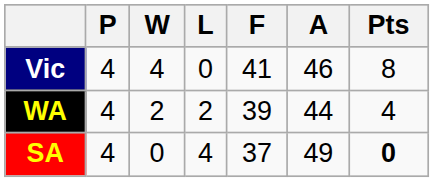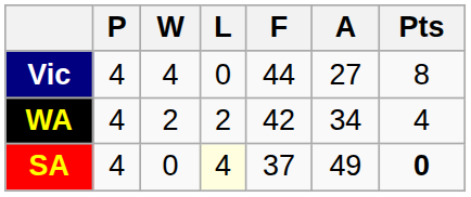 <table class=wikitable style="width:20%;12%;12%;12%;12%;12%;20%">
 <tr>
 <th></th>
 <th>P</th>
 <th>W</th>
 <th>L</th>
 <th>F</th>
 <th>A</th>
 <th>Pts</th>
 </tr>
 <tr>
 <th style="background:navy; color:white">Vic</th>
 <td align=center>4</td>
 <td align=center>4</td>
 <td align=center>0</td>
-<td align=center>41</td>
-<td align=center>46</td>
+<td align=center>44</td>
+<td align=center>27</td>
 <td align=center>8</td>
 </tr>
 <tr>
 <th style="background:black; color:yellow">WA</th>
 <td align=center>4</td>
 <td align=center>2</td>
 <td align=center>2</td>
-<td align=center>39</td>
-<td align=center>44</td>
+<td align=center>42</td>
+<td align=center>34</td>
 <td align=center>4</td>
 </tr>
 <tr>
 <th style="background:red; color:yellow">SA</th>
 <td align=center>4</td>
 <td align=center>0</td>
-<td align=center>4</td>
+<td align=center style="background: lightyellow;">4</td>
 <td align=center>37</td>
 <td align=center>49</td>
 <td align=center><strong>0</strong></td>
 </tr>
 </table>
